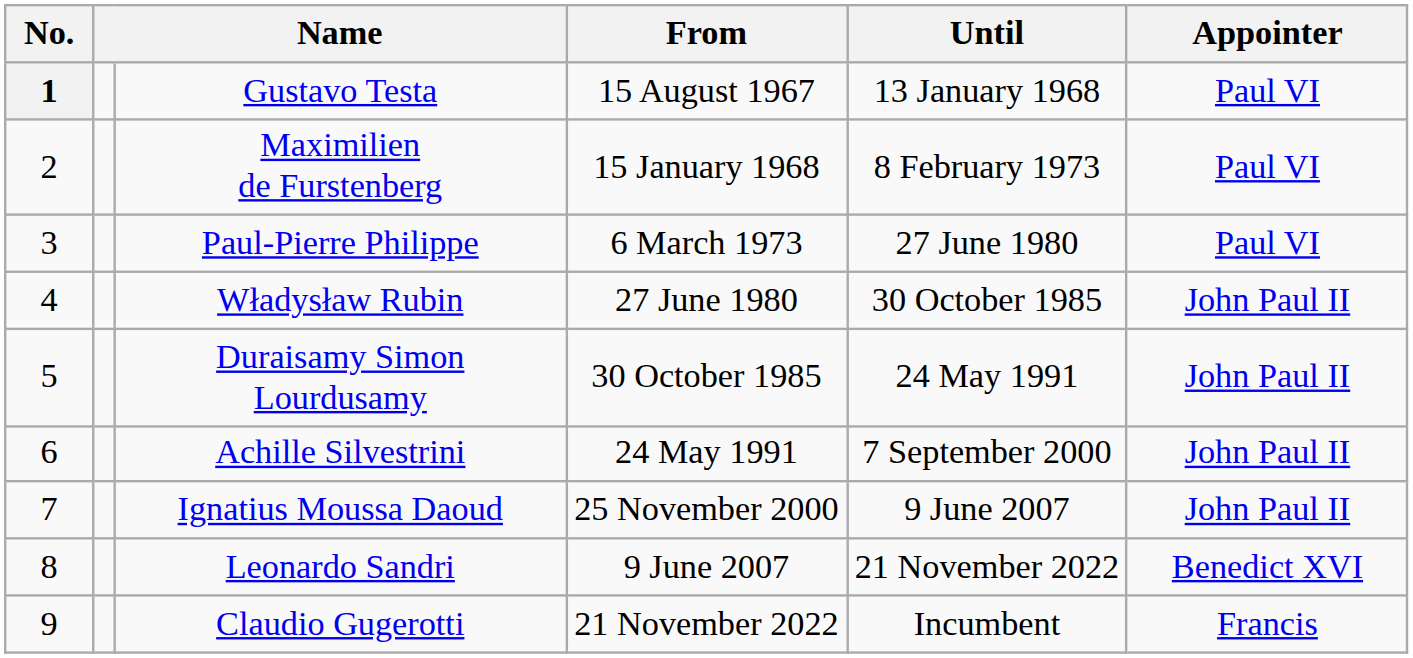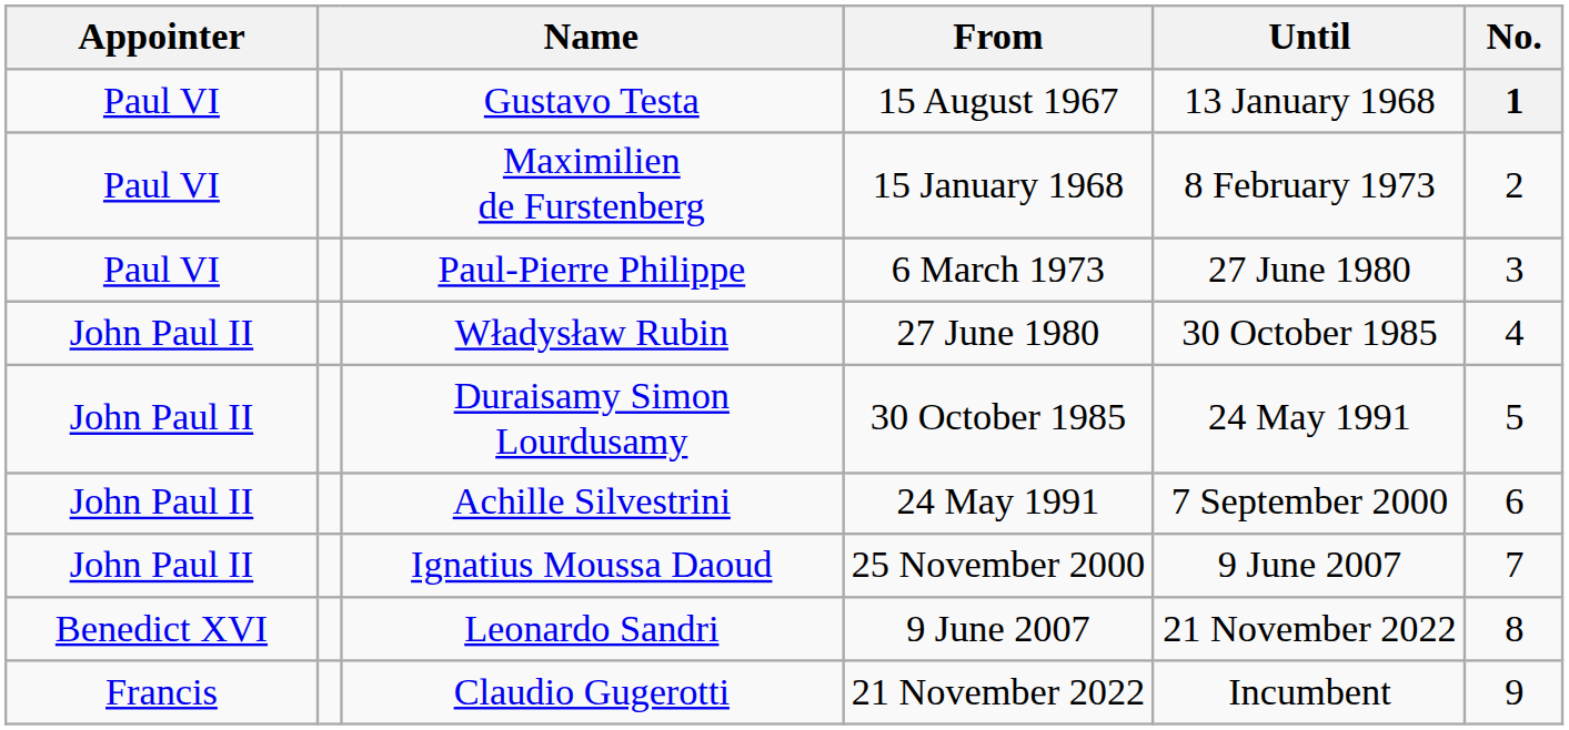 <table class="wikitable" style="font-size:90%; text-align:center;">
 <tr>
-<th scope="col">No.</th>
+<th scope="col" style="width:20%;">Appointer</th>
 <th scope="col" style="border-right:none;"></th>
 <th scope="col" style="border-left:none;">Name</th>
 <th scope="col" style="width:20%;">From</th>
 <th scope="col" style="width:20%;">Until</th>
-<th scope="col" style="width:20%;">Appointer</th>
+<th scope="col">No.</th>
 </tr>
 <tr>
-<th scope="row">1</th>
+<td><a href='#'>Paul VI</a></td>
 <td></td>
 <td><a href='#'>Gustavo Testa</a></td>
 <td>15 August 1967</td>
 <td>13 January 1968</td>
-<td><a href='#'>Paul VI</a></td>
+<th scope="row">1</th>
 </tr>
 <tr>
-<td ! scope="row">2</td>
+<td><a href='#'>Paul VI</a></td>
 <td></td>
 <td><a href='#'>Maximilien<br>de Furstenberg</a></td>
 <td>15 January 1968</td>
 <td>8 February 1973</td>
-<td><a href='#'>Paul VI</a></td>
+<td ! scope="row">2</td>
 </tr>
 <tr>
-<td ! scope="row">3</td>
+<td><a href='#'>Paul VI</a></td>
 <td></td>
 <td><a href='#'>Paul-Pierre Philippe</a></td>
 <td>6 March 1973</td>
 <td>27 June 1980</td>
-<td><a href='#'>Paul VI</a></td>
+<td ! scope="row">3</td>
 </tr>
 <tr>
-<td ! scope="row">4</td>
+<td><a href='#'>John Paul II</a></td>
 <td></td>
 <td><a href='#'>Władysław Rubin</a></td>
 <td>27 June 1980</td>
 <td>30 October 1985</td>
-<td><a href='#'>John Paul II</a></td>
+<td ! scope="row">4</td>
 </tr>
 <tr>
-<td ! scope="row">5</td>
+<td><a href='#'>John Paul II</a></td>
 <td></td>
 <td><a href='#'>Duraisamy Simon<br>Lourdusamy</a></td>
 <td>30 October 1985</td>
 <td>24 May 1991</td>
-<td><a href='#'>John Paul II</a></td>
+<td ! scope="row">5</td>
 </tr>
 <tr>
-<td ! scope="row">6</td>
+<td><a href='#'>John Paul II</a></td>
 <td></td>
 <td><a href='#'>Achille Silvestrini</a></td>
 <td>24 May 1991</td>
 <td>7 September 2000</td>
-<td><a href='#'>John Paul II</a></td>
+<td ! scope="row">6</td>
 </tr>
 <tr>
-<td ! scope="row">7</td>
+<td><a href='#'>John Paul II</a></td>
 <td></td>
 <td><a href='#'>Ignatius Moussa Daoud</a></td>
 <td>25 November 2000</td>
 <td>9 June 2007</td>
-<td><a href='#'>John Paul II</a></td>
+<td ! scope="row">7</td>
 </tr>
 <tr>
-<td ! scope="row">8</td>
+<td><a href='#'>Benedict XVI</a></td>
 <td></td>
 <td><a href='#'>Leonardo Sandri</a></td>
 <td>9 June 2007</td>
 <td>21 November 2022</td>
-<td><a href='#'>Benedict XVI</a></td>
+<td ! scope="row">8</td>
 </tr>
 <tr>
-<td ! scope="row">9</td>
+<td><a href='#'>Francis</a></td>
 <td></td>
 <td><a href='#'>Claudio Gugerotti</a></td>
 <td>21 November 2022</td>
 <td>Incumbent</td>
-<td><a href='#'>Francis</a></td>
+<td ! scope="row">9</td>
 </tr>
 </table>
